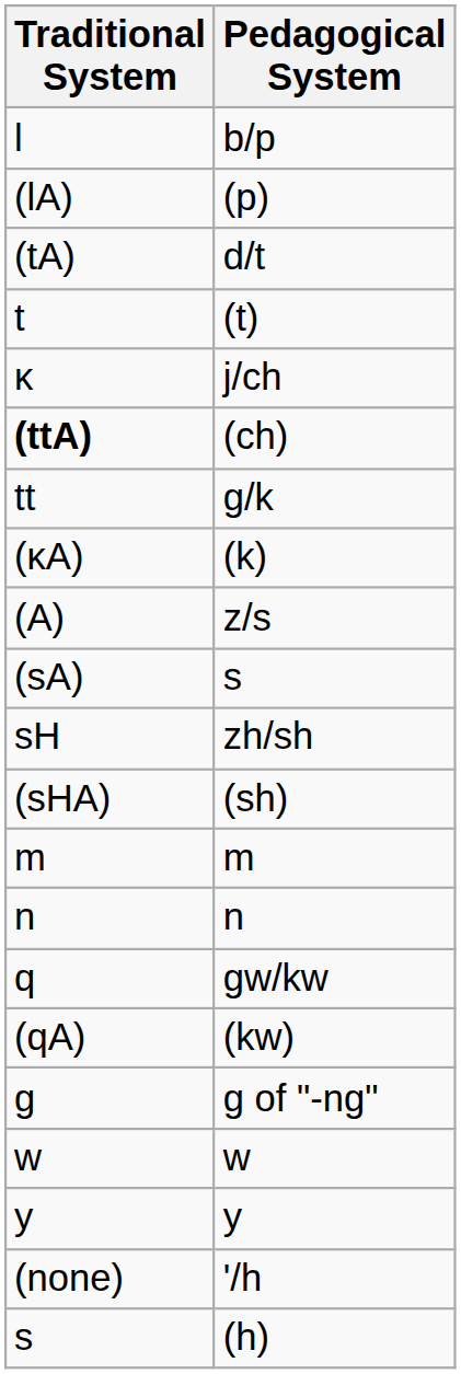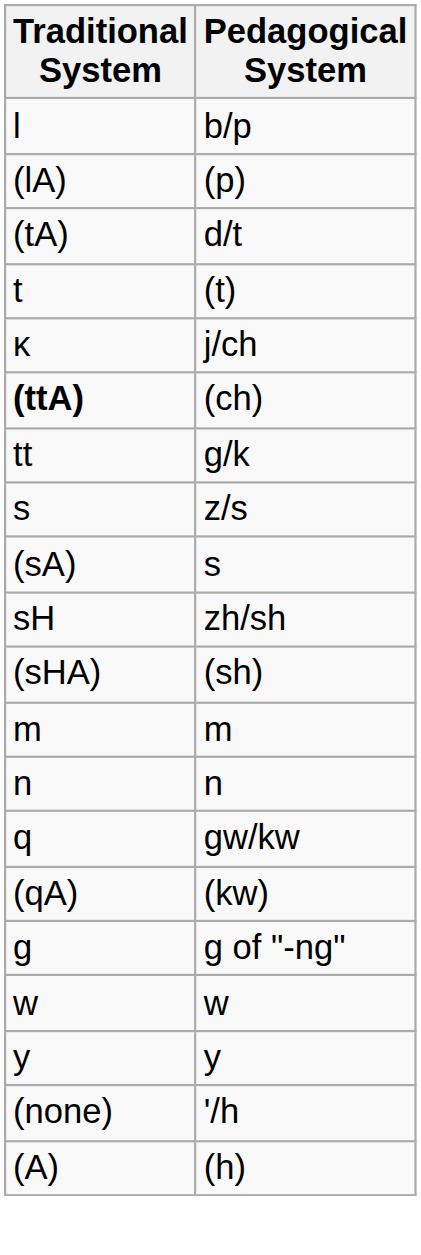 <table class="wikitable">
 <tr>
 <th>Traditional<br>System</th>
 <th>Pedagogical<br>System</th>
 </tr>
 <tr>
 <td>l</td>
 <td>b/p</td>
 </tr>
 <tr>
 <td>(lA)</td>
 <td>(p)</td>
 </tr>
 <tr>
 <td>(tA)</td>
 <td>d/t</td>
 </tr>
 <tr>
 <td>t</td>
 <td>(t)</td>
 </tr>
 <tr>
 <td>ĸ</td>
 <td>j/ch</td>
 </tr>
 <tr>
 <td><strong>(ttA)</strong></td>
 <td>(ch)</td>
 </tr>
 <tr>
 <td>tt</td>
 <td>g/k</td>
 </tr>
 <tr>
-<td>(ĸA)</td>
-<td>(k)</td>
-</tr>
-<tr>
-<td>(A)</td>
+<td>s</td>
 <td>z/s</td>
 </tr>
 <tr>
 <td>(sA)</td>
 <td>s</td>
 </tr>
 <tr>
 <td>sH</td>
 <td>zh/sh</td>
 </tr>
 <tr>
 <td>(sHA)</td>
 <td>(sh)</td>
 </tr>
 <tr>
 <td>m</td>
 <td>m</td>
 </tr>
 <tr>
 <td>n</td>
 <td>n</td>
 </tr>
 <tr>
 <td>q</td>
 <td>gw/kw</td>
 </tr>
 <tr>
 <td>(qA)</td>
 <td>(kw)</td>
 </tr>
 <tr>
 <td>g</td>
 <td>g of "-ng"</td>
 </tr>
 <tr>
 <td>w</td>
 <td>w</td>
 </tr>
 <tr>
 <td>y</td>
 <td>y</td>
 </tr>
 <tr>
 <td>(none)</td>
 <td>'/h</td>
 </tr>
 <tr>
-<td>s</td>
+<td>(A)</td>
 <td>(h)</td>
 </tr>
 </table>
